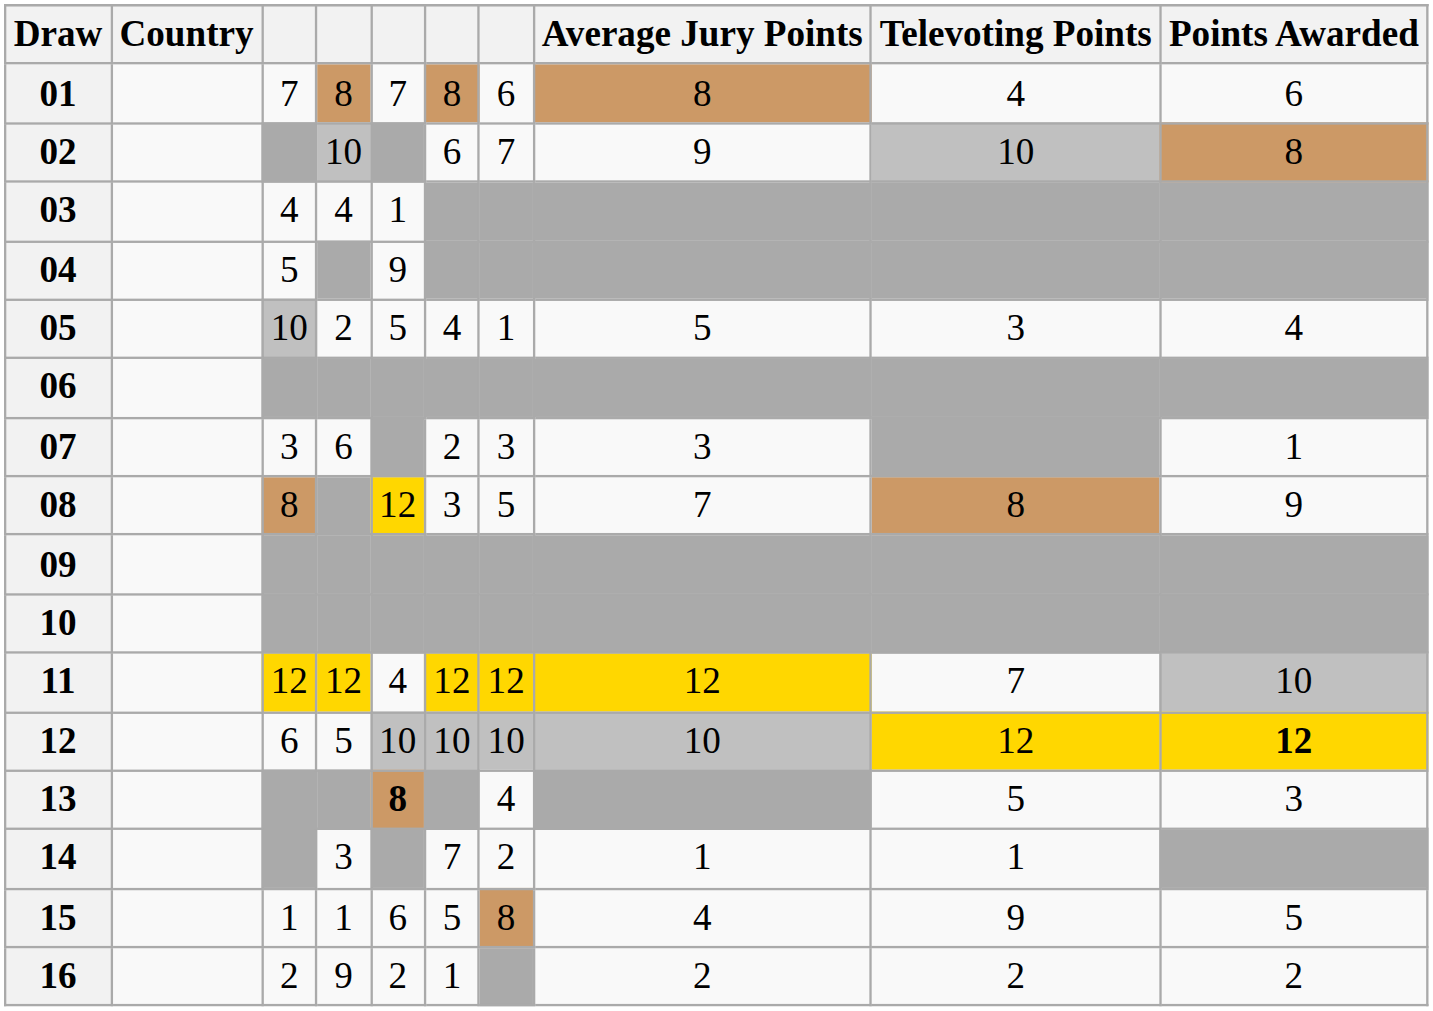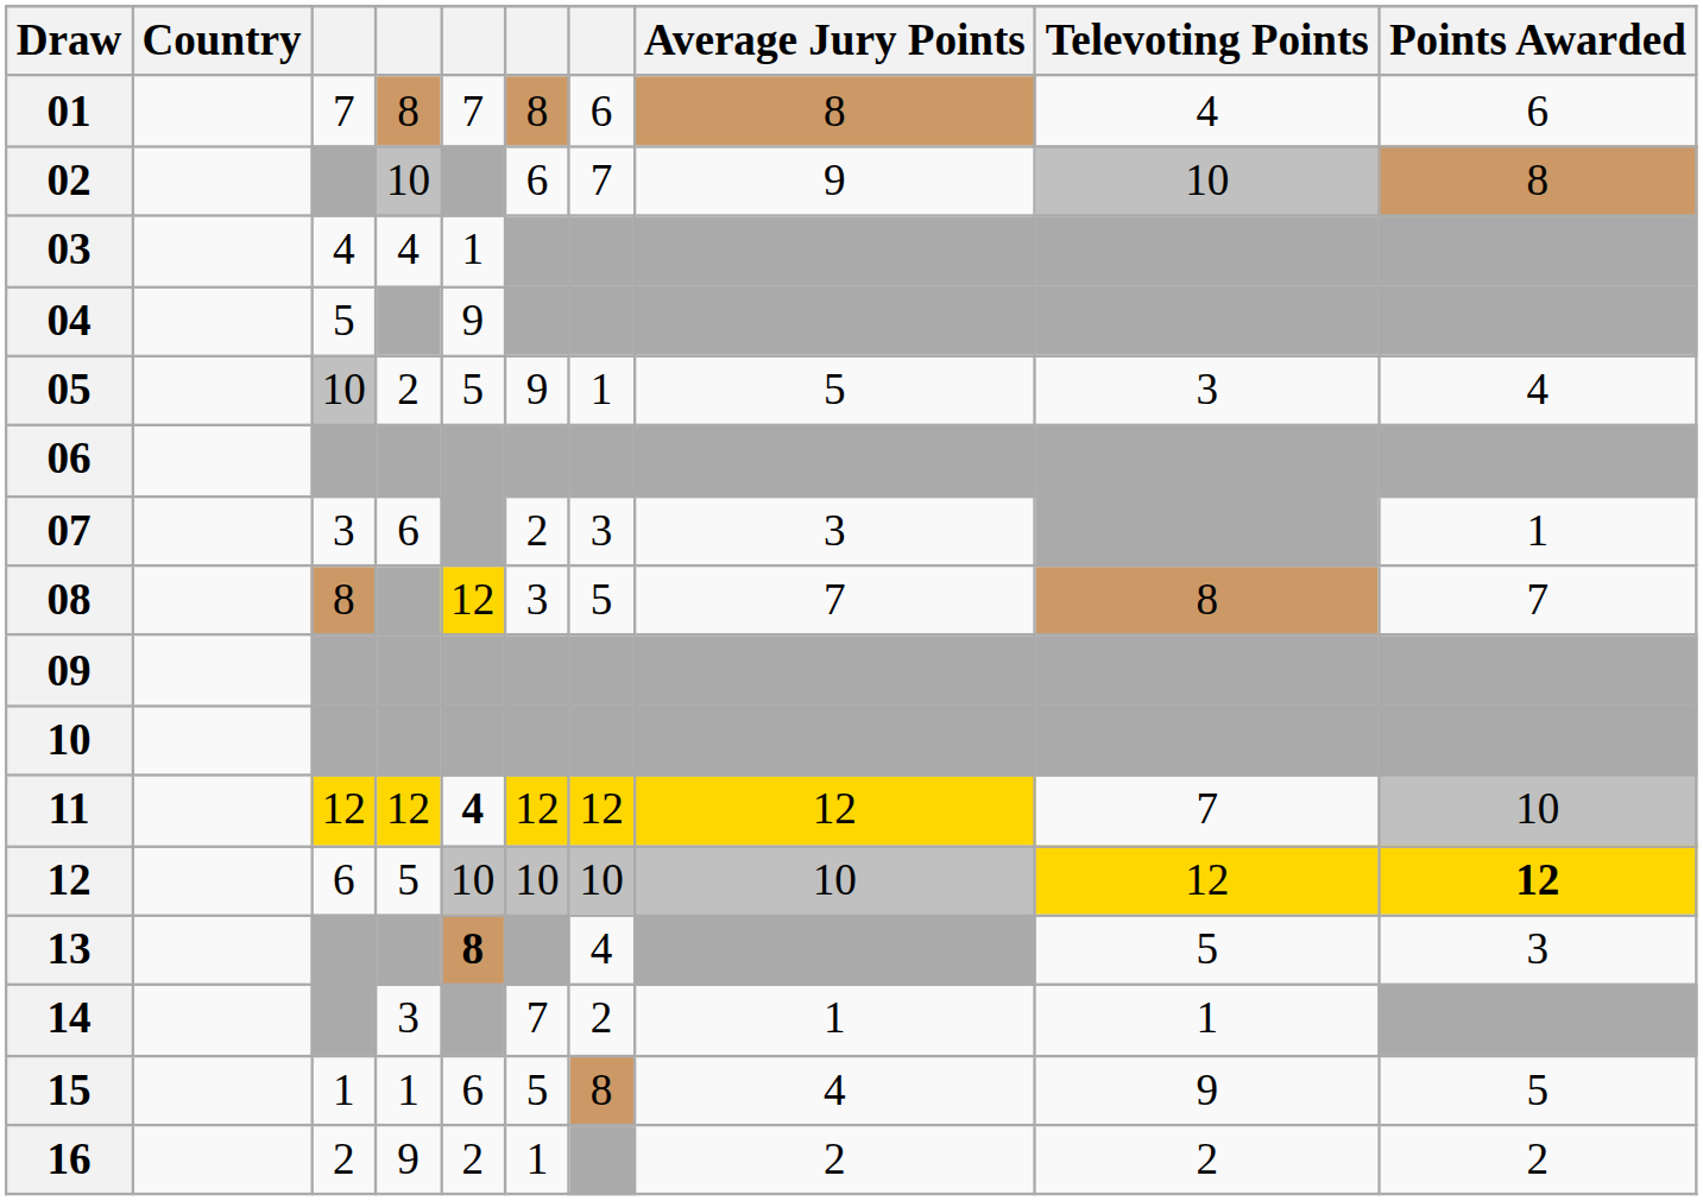 <table class="sortable wikitable collapsible plainrowheaders" style="text-align:center;">
 <tr>
 </tr>
 <tr>
 <th scope="col">Draw</th>
 <th scope="col">Country</th>
 <th scope="col"><small></small></th>
 <th scope="col"><small></small></th>
 <th scope="col"><small></small></th>
 <th scope="col"><small></small></th>
 <th scope="col"><small></small></th>
 <th scope="col">Average Jury Points</th>
 <th scope="col">Televoting Points</th>
 <th scope="col">Points Awarded</th>
 </tr>
 <tr>
 <th scope="row" style="text-align:center;">01</th>
 <td style="text-align:left;"></td>
 <td>7</td>
 <td style="background:#CC9966;">8</td>
 <td>7</td>
 <td style="background:#CC9966;">8</td>
 <td>6</td>
 <td style="background:#CC9966;">8</td>
 <td>4</td>
 <td>6</td>
 </tr>
 <tr>
 <th scope="row" style="text-align:center;">02</th>
 <td style="text-align:left;"></td>
 <td style="background:#AAAAAA;"></td>
 <td style="background:silver;">10</td>
 <td style="background:#AAAAAA;"></td>
 <td>6</td>
 <td>7</td>
 <td>9</td>
 <td style="background:silver;">10</td>
 <td style="background:#CC9966;">8</td>
 </tr>
 <tr>
 <th scope="row" style="text-align:center;">03</th>
 <td style="text-align:left;"></td>
 <td>4</td>
 <td>4</td>
 <td>1</td>
 <td style="background:#AAAAAA;"></td>
 <td style="background:#AAAAAA;"></td>
 <td style="background:#AAAAAA;"></td>
 <td style="background:#AAAAAA;"></td>
 <td style="background:#AAAAAA;"></td>
 </tr>
 <tr>
 <th scope="row" style="text-align:center;">04</th>
 <td style="text-align:left;"></td>
 <td>5</td>
 <td style="background:#AAAAAA;"></td>
 <td>9</td>
 <td style="background:#AAAAAA;"></td>
 <td style="background:#AAAAAA;"></td>
 <td style="background:#AAAAAA;"></td>
 <td style="background:#AAAAAA;"></td>
 <td style="background:#AAAAAA;"></td>
 </tr>
 <tr>
 <th scope="row" style="text-align:center;">05</th>
 <td style="text-align:left;"></td>
 <td style="background:silver;">10</td>
 <td>2</td>
 <td>5</td>
-<td>4</td>
+<td>9</td>
 <td>1</td>
 <td>5</td>
 <td>3</td>
 <td>4</td>
 </tr>
 <tr class="sortbottom">
 <th scope="row" style="text-align:center;">06</th>
 <td style="text-align:left;"></td>
 <td style="background:#AAAAAA;"></td>
 <td style="background:#AAAAAA;"></td>
 <td style="background:#AAAAAA;"></td>
 <td style="background:#AAAAAA;"></td>
 <td style="background:#AAAAAA;"></td>
 <td style="background:#AAAAAA;"></td>
 <td style="background:#AAAAAA;"></td>
 <td style="background:#AAAAAA;"></td>
 </tr>
 <tr>
 <th scope="row" style="text-align:center;">07</th>
 <td style="text-align:left;"></td>
 <td>3</td>
 <td>6</td>
 <td style="background:#AAAAAA;"></td>
 <td>2</td>
 <td>3</td>
 <td>3</td>
 <td style="background:#AAAAAA;"></td>
 <td>1</td>
 </tr>
 <tr>
 <th scope="row" style="text-align:center;">08</th>
 <td style="text-align:left;"></td>
 <td style="background:#CC9966;">8</td>
 <td style="background:#AAAAAA;"></td>
 <td style="background:gold;">12</td>
 <td>3</td>
 <td>5</td>
 <td>7</td>
 <td style="background:#CC9966;">8</td>
-<td>9</td>
+<td>7</td>
 </tr>
 <tr>
 <th scope="row" style="text-align:center;">09</th>
 <td style="text-align:left;"></td>
 <td style="background:#AAAAAA;"></td>
 <td style="background:#AAAAAA;"></td>
 <td style="background:#AAAAAA;"></td>
 <td style="background:#AAAAAA;"></td>
 <td style="background:#AAAAAA;"></td>
 <td style="background:#AAAAAA;"></td>
 <td style="background:#AAAAAA;"></td>
 <td style="background:#AAAAAA;"></td>
 </tr>
 <tr>
 <th scope="row" style="text-align:center;">10</th>
 <td style="text-align:left;"></td>
 <td style="background:#AAAAAA;"></td>
 <td style="background:#AAAAAA;"></td>
 <td style="background:#AAAAAA;"></td>
 <td style="background:#AAAAAA;"></td>
 <td style="background:#AAAAAA;"></td>
 <td style="background:#AAAAAA;"></td>
 <td style="background:#AAAAAA;"></td>
 <td style="background:#AAAAAA;"></td>
 </tr>
 <tr>
 <th scope="row" style="text-align:center;">11</th>
 <td style="text-align:left;"></td>
 <td style="background:gold;">12</td>
 <td style="background:gold;">12</td>
-<td>4</td>
+<td><strong>4</strong></td>
 <td style="background:gold;">12</td>
 <td style="background:gold;">12</td>
 <td style="background:gold;">12</td>
 <td>7</td>
 <td style="background:silver;">10</td>
 </tr>
 <tr>
 <th scope="row" style="text-align:center;">12</th>
 <td style="text-align:left;"></td>
 <td>6</td>
 <td>5</td>
 <td style="background:silver;">10</td>
 <td style="background:silver;">10</td>
 <td style="background:silver;">10</td>
 <td style="background:silver;">10</td>
 <td style="background:gold;">12</td>
 <td style="background:gold;"><strong>12</strong></td>
 </tr>
 <tr>
 <th scope="row" style="text-align:center;">13</th>
 <td style="text-align:left;"></td>
 <td style="background:#AAAAAA;"></td>
 <td style="background:#AAAAAA;"></td>
 <td style="background:#CC9966;"><strong>8</strong></td>
 <td style="background:#AAAAAA;"></td>
 <td>4</td>
 <td style="background:#AAAAAA;"></td>
 <td>5</td>
 <td>3</td>
 </tr>
 <tr>
 <th scope="row" style="text-align:center;">14</th>
 <td style="text-align:left;"></td>
 <td style="background:#AAAAAA;"></td>
 <td>3</td>
 <td style="background:#AAAAAA;"></td>
 <td>7</td>
 <td>2</td>
 <td>1</td>
 <td>1</td>
 <td style="background:#AAAAAA;"></td>
 </tr>
 <tr>
 <th scope="row" style="text-align:center;">15</th>
 <td style="text-align:left;"></td>
 <td>1</td>
 <td>1</td>
 <td>6</td>
 <td>5</td>
 <td style="background:#CC9966;">8</td>
 <td>4</td>
 <td>9</td>
 <td>5</td>
 </tr>
 <tr>
 <th scope="row" style="text-align:center;">16</th>
 <td style="text-align:left;"></td>
 <td>2</td>
 <td>9</td>
 <td>2</td>
 <td>1</td>
 <td style="background:#AAAAAA;"></td>
 <td>2</td>
 <td>2</td>
 <td>2</td>
 </tr>
 </table>
